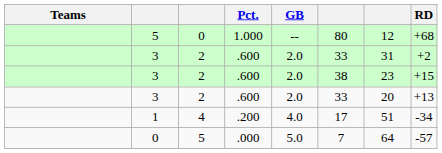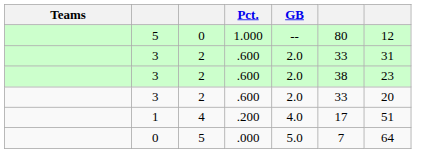 <table class="wikitable" style="text-align:center;">
 <tr>
 <th width="150px">Teams</th>
 <th width="50px"></th>
 <th width="50px"></th>
 <th width="50px"><a href='#'>Pct.</a></th>
 <th width="50px"><a href='#'>GB</a></th>
 <th width="50px"></th>
 <th width="50px"></th>
-<th>RD</th>
 </tr>
 <tr style="background-color:#ccffcc">
 <td align="left"></td>
 <td>5</td>
 <td>0</td>
 <td>1.000</td>
 <td>--</td>
 <td>80</td>
 <td>12</td>
-<td>+68</td>
 </tr>
 <tr style="background-color:#ccffcc">
 <td align="left"></td>
 <td>3</td>
 <td>2</td>
 <td>.600</td>
 <td>2.0</td>
 <td>33</td>
 <td>31</td>
-<td>+2</td>
 </tr>
 <tr style="background-color:#ccffcc">
 <td align="left"></td>
 <td>3</td>
 <td>2</td>
 <td>.600</td>
 <td>2.0</td>
 <td>38</td>
 <td>23</td>
-<td>+15</td>
 </tr>
 <tr style="background-color:">
 <td align="left"></td>
 <td>3</td>
 <td>2</td>
 <td>.600</td>
 <td>2.0</td>
 <td>33</td>
 <td>20</td>
-<td>+13</td>
 </tr>
 <tr style="background-color:">
 <td align="left"></td>
 <td>1</td>
 <td>4</td>
 <td>.200</td>
 <td>4.0</td>
 <td>17</td>
 <td>51</td>
-<td>-34</td>
 </tr>
 <tr style="background-color:">
 <td align="left"></td>
 <td>0</td>
 <td>5</td>
 <td>.000</td>
 <td>5.0</td>
 <td>7</td>
 <td>64</td>
-<td>-57</td>
 </tr>
 </table>
